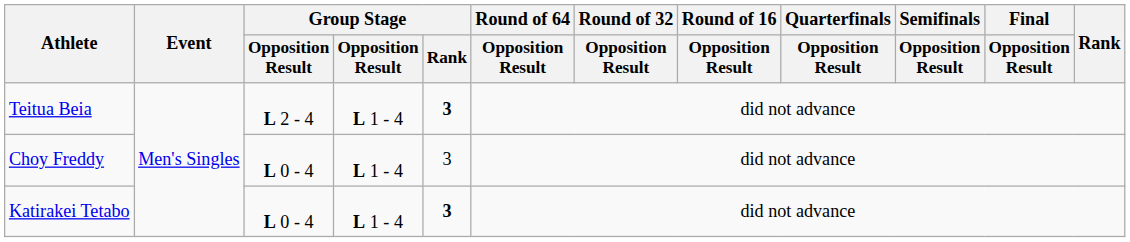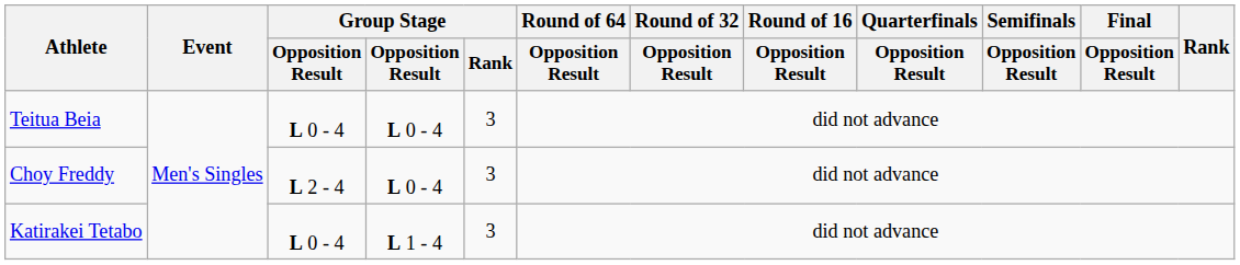 <table class="wikitable" style="font-size:90%">
 <tr>
 <th rowspan=2>Athlete</th>
 <th rowspan=2>Event</th>
 <th colspan=3>Group Stage</th>
 <th>Round of 64</th>
 <th>Round of 32</th>
 <th>Round of 16</th>
 <th>Quarterfinals</th>
 <th>Semifinals</th>
 <th>Final</th>
 <th rowspan=2>Rank</th>
 </tr>
 <tr style="font-size:95%">
 <th>Opposition<br>Result</th>
 <th>Opposition<br>Result</th>
 <th>Rank</th>
 <th>Opposition<br>Result</th>
 <th>Opposition<br>Result</th>
 <th>Opposition<br>Result</th>
 <th>Opposition<br>Result</th>
 <th>Opposition<br>Result</th>
 <th>Opposition<br>Result</th>
 </tr>
 <tr align=center>
 <td align=left><a href='#'>Teitua Beia</a></td>
 <td align=left rowspan=3><a href='#'>Men's Singles</a></td>
-<td><br><strong>L</strong> 2 - 4</td>
-<td><br><strong>L</strong> 1 - 4</td>
-<td><strong>3</strong></td>
+<td><br><strong>L</strong> 0 - 4</td>
+<td><br><strong>L</strong> 0 - 4</td>
+<td>3</td>
 <td colspan=7>did not advance</td>
 </tr>
 <tr align=center>
 <td align=left><a href='#'>Choy Freddy</a></td>
+<td><br><strong>L</strong> 2 - 4</td>
 <td><br><strong>L</strong> 0 - 4</td>
-<td><br><strong>L</strong> 1 - 4</td>
 <td>3</td>
 <td colspan=7>did not advance</td>
 </tr>
 <tr align=center>
 <td align=left><a href='#'>Katirakei Tetabo</a></td>
 <td><br><strong>L</strong> 0 - 4</td>
 <td><br><strong>L</strong> 1 - 4</td>
-<td><strong>3</strong></td>
+<td>3</td>
 <td colspan=7>did not advance</td>
 </tr>
 </table>
